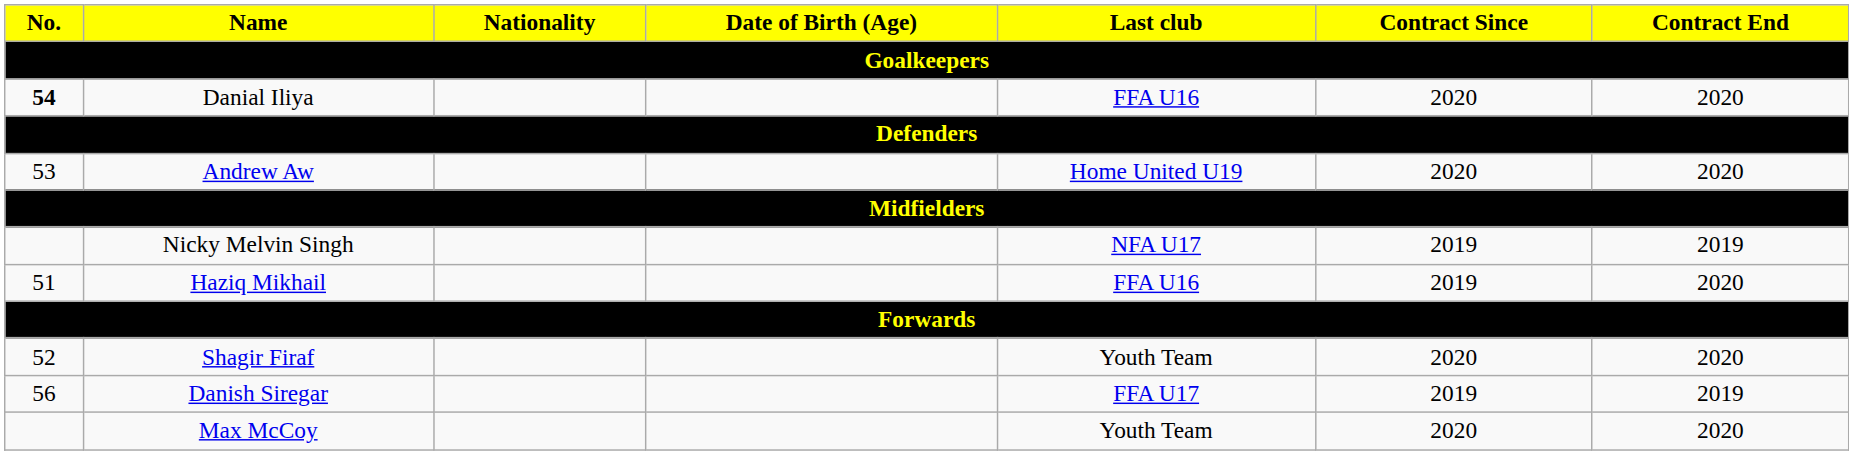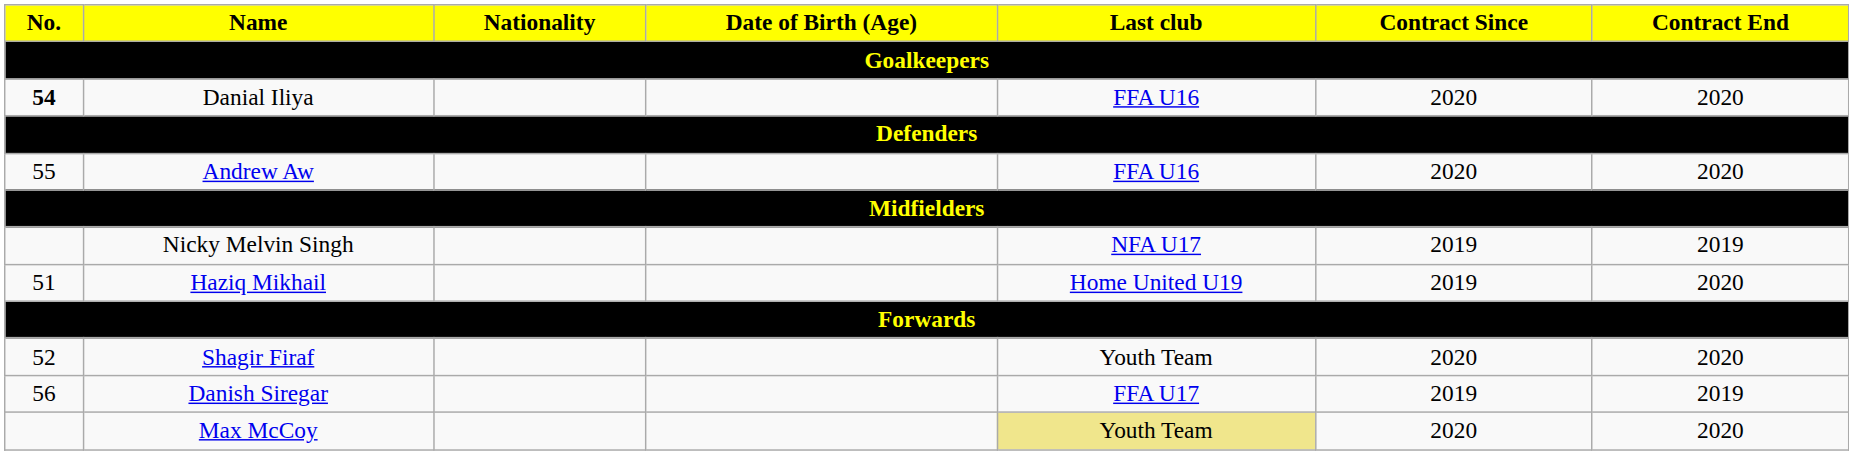 <table class="wikitable" style="text-align:center; font-size:100%; width:100%;">
 <tr>
 <th style="background:#FFFF00; color:black; text-align:center;">No.</th>
 <th style="background:#FFFF00; color:black; text-align:center;">Name</th>
 <th style="background:#FFFF00; color:black; text-align:center;">Nationality</th>
 <th style="background:#FFFF00; color:black; text-align:center;">Date of Birth (Age)</th>
 <th style="background:#FFFF00; color:black; text-align:center;">Last club</th>
 <th style="background:#FFFF00; color:black; text-align:center;">Contract Since</th>
 <th style="background:#FFFF00; color:black; text-align:center;">Contract End</th>
 </tr>
 <tr>
 <th colspan="8" style="background:black; color:yellow; text-align:center;">Goalkeepers</th>
 </tr>
 <tr>
 <td><strong>54</strong></td>
 <td>Danial Iliya</td>
 <td></td>
 <td></td>
 <td> <a href='#'>FFA U16</a></td>
 <td>2020</td>
 <td>2020</td>
 </tr>
 <tr>
 <th colspan="8" style="background:black; color:yellow; text-align:center;">Defenders</th>
 </tr>
 <tr>
-<td>53</td>
+<td>55</td>
 <td><a href='#'>Andrew Aw</a></td>
 <td></td>
 <td></td>
-<td> <a href='#'>Home United U19</a></td>
+<td> <a href='#'>FFA U16</a></td>
 <td>2020</td>
 <td>2020</td>
 </tr>
 <tr>
 <th colspan="8" style="background:black; color:yellow; text-align:center;">Midfielders</th>
 </tr>
 <tr>
 <td></td>
 <td>Nicky Melvin Singh</td>
 <td></td>
 <td></td>
 <td> <a href='#'>NFA U17</a></td>
 <td>2019</td>
 <td>2019</td>
 </tr>
 <tr>
 <td>51</td>
 <td><a href='#'>Haziq Mikhail</a></td>
 <td></td>
 <td></td>
-<td> <a href='#'>FFA U16</a></td>
+<td> <a href='#'>Home United U19</a></td>
 <td>2019</td>
 <td>2020</td>
 </tr>
 <tr>
 <th colspan="8" style="background:black; color:yellow; text-align:center;">Forwards</th>
 </tr>
 <tr>
 <td>52</td>
 <td><a href='#'>Shagir Firaf</a></td>
 <td></td>
 <td></td>
 <td>Youth Team</td>
 <td>2020</td>
 <td>2020</td>
 </tr>
 <tr>
 <td>56</td>
 <td><a href='#'>Danish Siregar</a></td>
 <td></td>
 <td></td>
 <td> <a href='#'>FFA U17</a></td>
 <td>2019</td>
 <td>2019</td>
 </tr>
 <tr>
 <td></td>
 <td><a href='#'> Max McCoy</a></td>
 <td></td>
 <td></td>
-<td>Youth Team</td>
+<td style="background: khaki;">Youth Team</td>
 <td>2020</td>
 <td>2020</td>
 </tr>
 </table>
